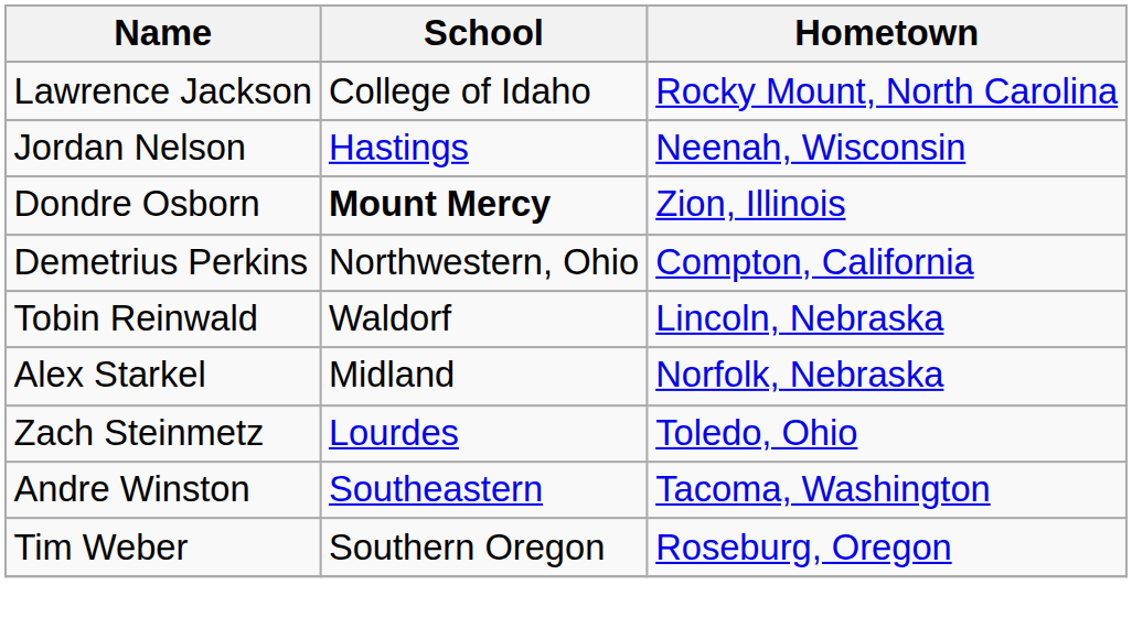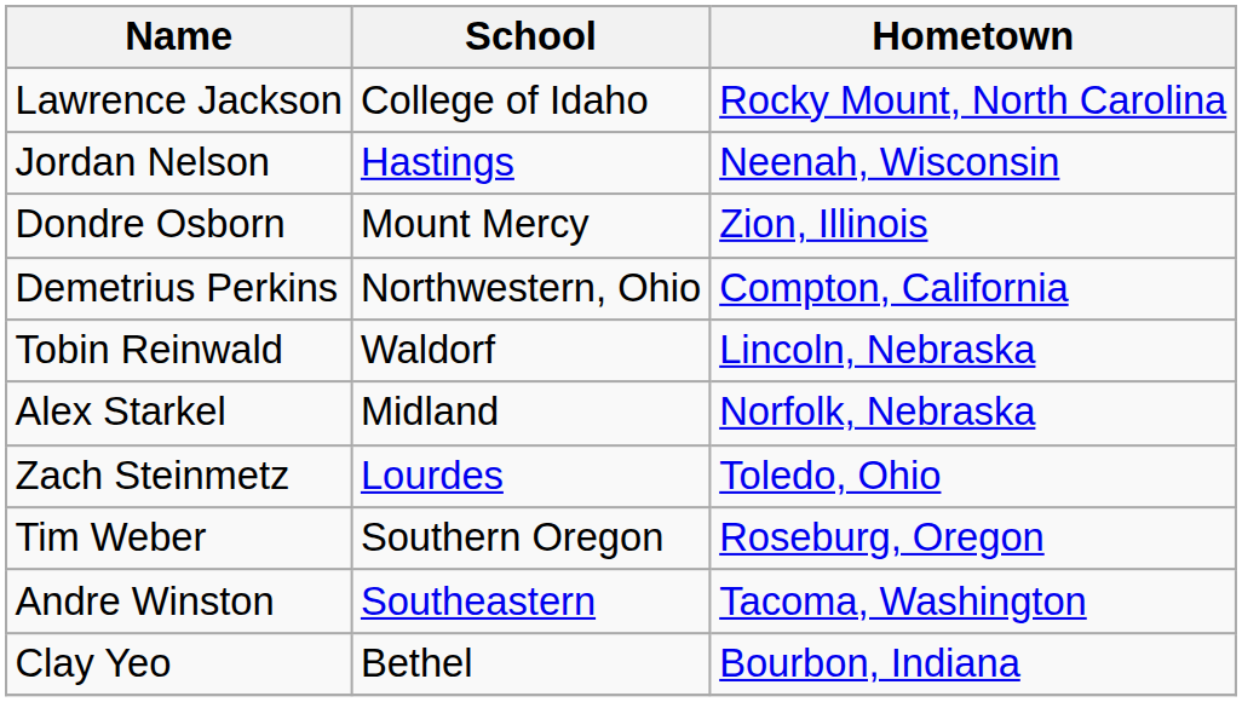 <table class="wikitable sortable">
 <tr>
 <th>Name</th>
 <th>School</th>
 <th>Hometown</th>
 </tr>
 <tr>
 <td>Lawrence Jackson</td>
 <td>College of Idaho</td>
 <td><a href='#'>Rocky Mount, North Carolina</a></td>
 </tr>
 <tr>
 <td>Jordan Nelson</td>
 <td><a href='#'>Hastings</a></td>
 <td><a href='#'>Neenah, Wisconsin</a></td>
 </tr>
 <tr>
 <td>Dondre Osborn</td>
-<td><strong>Mount Mercy</strong></td>
+<td>Mount Mercy</td>
 <td><a href='#'>Zion, Illinois</a></td>
 </tr>
 <tr>
 <td>Demetrius Perkins</td>
 <td>Northwestern, Ohio</td>
 <td><a href='#'>Compton, California</a></td>
 </tr>
 <tr>
 <td>Tobin Reinwald</td>
 <td>Waldorf</td>
 <td><a href='#'>Lincoln, Nebraska</a></td>
 </tr>
 <tr>
 <td>Alex Starkel</td>
 <td>Midland</td>
 <td><a href='#'>Norfolk, Nebraska</a></td>
 </tr>
 <tr>
 <td>Zach Steinmetz</td>
 <td><a href='#'>Lourdes</a></td>
 <td><a href='#'>Toledo, Ohio</a></td>
 </tr>
 <tr>
+<td>Tim Weber</td>
+<td>Southern Oregon</td>
+<td><a href='#'>Roseburg, Oregon</a></td>
+</tr>
+<tr>
 <td>Andre Winston</td>
 <td><a href='#'>Southeastern</a></td>
 <td><a href='#'>Tacoma, Washington</a></td>
 </tr>
 <tr>
-<td>Tim Weber</td>
-<td>Southern Oregon</td>
-<td><a href='#'>Roseburg, Oregon</a></td>
+<td>Clay Yeo</td>
+<td>Bethel</td>
+<td><a href='#'>Bourbon, Indiana</a></td>
 </tr>
 <tr>
 </tr>
 </table>
